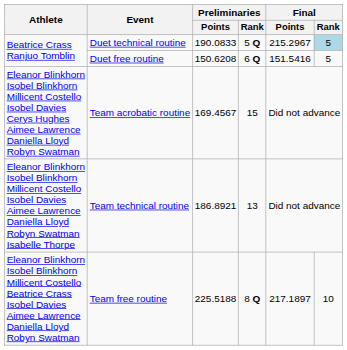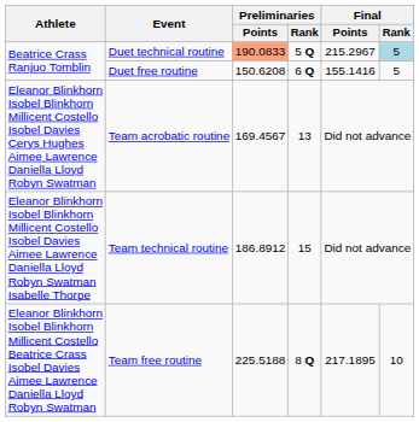 <table class="wikitable" style="text-align:center; font-size:90%;">
 <tr>
 <th rowspan="2">Athlete</th>
 <th rowspan="2">Event</th>
 <th colspan="2">Preliminaries</th>
 <th colspan="2">Final</th>
 </tr>
 <tr style="font-size:95%">
 <th>Points</th>
 <th>Rank</th>
 <th>Points</th>
 <th>Rank</th>
 </tr>
 <tr>
 <td align=left rowspan=2><a href='#'>Beatrice Crass</a><br> <a href='#'>Ranjuo Tomblin</a></td>
 <td align=left><a href='#'>Duet technical routine</a></td>
-<td>190.0833</td>
+<td style="background: lightsalmon;">190.0833</td>
 <td>5 <strong>Q</strong></td>
 <td>215.2967</td>
 <td style="background: lightblue;">5</td>
 </tr>
 <tr>
 <td align=left><a href='#'>Duet free routine</a></td>
 <td>150.6208</td>
 <td>6 <strong>Q</strong></td>
-<td>151.5416</td>
+<td>155.1416</td>
 <td>5</td>
 </tr>
 <tr>
 <td align=left><a href='#'>Eleanor Blinkhorn</a><br> <a href='#'>Isobel Blinkhorn</a><br> <a href='#'>Millicent Costello</a><br> <a href='#'>Isobel Davies</a><br> <a href='#'>Cerys Hughes</a> <br> <a href='#'>Aimee Lawrence</a><br> <a href='#'>Daniella Lloyd</a><br> <a href='#'>Robyn Swatman</a></td>
 <td align=left><a href='#'>Team acrobatic routine</a></td>
 <td>169.4567</td>
-<td>15</td>
+<td>13</td>
 <td colspan=2>Did not advance</td>
 </tr>
 <tr>
 <td align=left><a href='#'>Eleanor Blinkhorn</a><br> <a href='#'>Isobel Blinkhorn</a><br> <a href='#'>Millicent Costello</a><br> <a href='#'>Isobel Davies</a><br> <a href='#'>Aimee Lawrence</a><br> <a href='#'>Daniella Lloyd</a><br> <a href='#'>Robyn Swatman</a><br> <a href='#'>Isabelle Thorpe</a></td>
 <td align=left><a href='#'>Team technical routine</a></td>
-<td>186.8921</td>
-<td>13</td>
+<td>186.8912</td>
+<td>15</td>
 <td colspan=2>Did not advance</td>
 </tr>
 <tr>
 <td align=left><a href='#'>Eleanor Blinkhorn</a><br> <a href='#'>Isobel Blinkhorn</a><br> <a href='#'>Millicent Costello</a><br> <a href='#'>Beatrice Crass</a><br> <a href='#'>Isobel Davies</a><br> <a href='#'>Aimee Lawrence</a><br> <a href='#'>Daniella Lloyd</a><br> <a href='#'>Robyn Swatman</a></td>
 <td align=left><a href='#'>Team free routine</a></td>
 <td>225.5188</td>
 <td>8 <strong>Q</strong></td>
-<td>217.1897</td>
+<td>217.1895</td>
 <td>10</td>
 </tr>
 </table>
